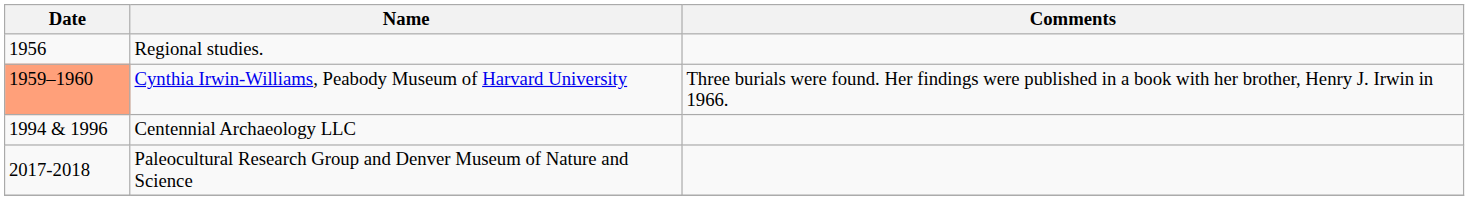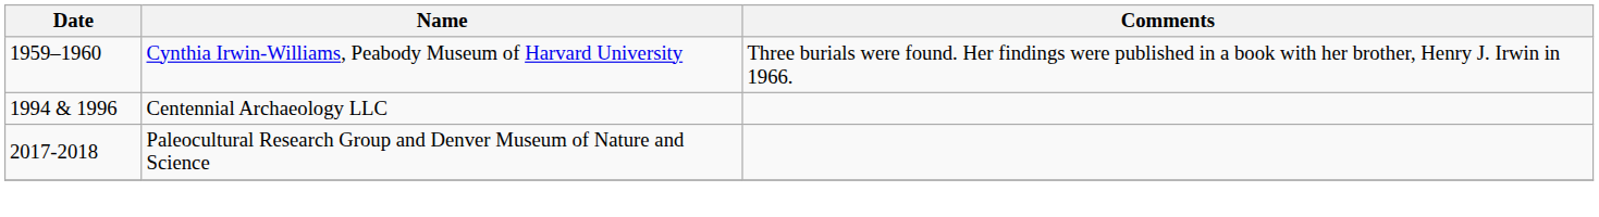 <table class="wikitable">
 <tr>
 <th scope="col" width="100">Date</th>
 <th scope="col">Name</th>
 <th scope="col">Comments</th>
 </tr>
 <tr valign="top">
-<td>1956</td>
-<td>Regional studies.</td>
-<td></td>
-</tr>
-<tr valign="top">
-<td style="background: lightsalmon;">1959–1960</td>
+<td>1959–1960</td>
 <td><a href='#'>Cynthia Irwin-Williams</a>, Peabody Museum of <a href='#'>Harvard University</a></td>
 <td>Three burials were found. Her findings were published in a book with her brother, Henry J. Irwin in 1966.</td>
 </tr>
 <tr valign="top">
 <td>1994 & 1996</td>
 <td>Centennial Archaeology LLC</td>
 <td></td>
 </tr>
 <tr>
 <td>2017-2018</td>
 <td>Paleocultural Research Group and Denver Museum of Nature and Science</td>
 <td></td>
 </tr>
 <tr>
 </tr>
 </table>
